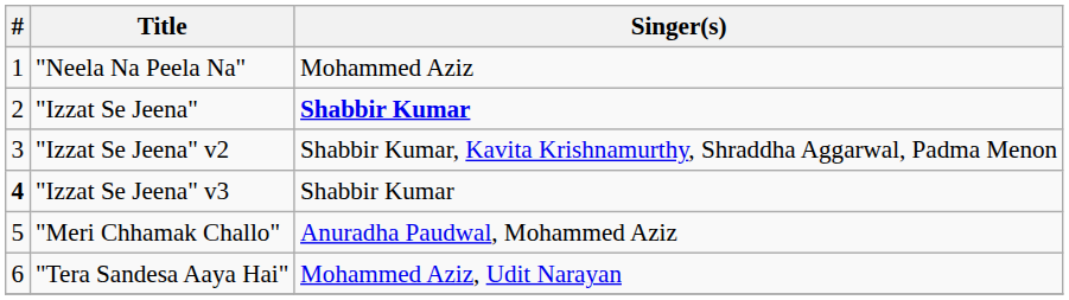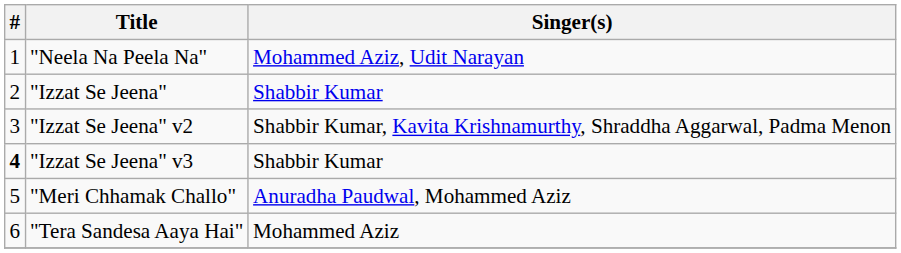 <table class="wikitable" style="font-size:95%;">
 <tr>
 <th>#</th>
 <th>Title</th>
 <th>Singer(s)</th>
 </tr>
 <tr>
 <td>1</td>
 <td>"Neela Na Peela Na"</td>
-<td>Mohammed Aziz</td>
+<td><a href='#'>Mohammed Aziz</a>, <a href='#'>Udit Narayan</a></td>
 </tr>
 <tr>
 <td>2</td>
 <td>"Izzat Se Jeena"</td>
-<td><strong><a href='#'>Shabbir Kumar</a></strong></td>
+<td><a href='#'>Shabbir Kumar</a></td>
 </tr>
 <tr>
 <td>3</td>
 <td>"Izzat Se Jeena" v2</td>
 <td>Shabbir Kumar, <a href='#'>Kavita Krishnamurthy</a>, Shraddha Aggarwal, Padma Menon</td>
 </tr>
 <tr>
 <td><strong>4</strong></td>
 <td>"Izzat Se Jeena" v3</td>
 <td>Shabbir Kumar</td>
 </tr>
 <tr>
 <td>5</td>
 <td>"Meri Chhamak Challo"</td>
 <td><a href='#'>Anuradha Paudwal</a>, Mohammed Aziz</td>
 </tr>
 <tr>
 <td>6</td>
 <td>"Tera Sandesa Aaya Hai"</td>
-<td><a href='#'>Mohammed Aziz</a>, <a href='#'>Udit Narayan</a></td>
+<td>Mohammed Aziz</td>
 </tr>
 <tr>
 </tr>
 </table>
